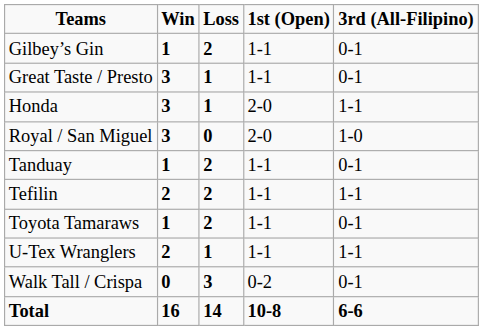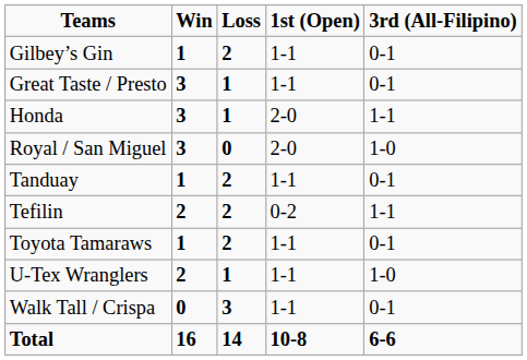 <table class=wikitable sortable>
 <tr align=center>
 <td><strong>Teams</strong></td>
 <td><strong>Win</strong></td>
 <td><strong>Loss</strong></td>
 <td><strong>1st (Open)</strong></td>
 <td><strong>3rd (All-Filipino)</strong></td>
 </tr>
 <tr>
 <td>Gilbey’s Gin</td>
 <td><strong>1</strong></td>
 <td><strong>2</strong></td>
 <td>1-1</td>
 <td>0-1</td>
 </tr>
 <tr>
 <td>Great Taste / Presto</td>
 <td><strong>3</strong></td>
 <td><strong>1</strong></td>
 <td>1-1</td>
 <td>0-1</td>
 </tr>
 <tr>
 <td>Honda</td>
 <td><strong>3</strong></td>
 <td><strong>1</strong></td>
 <td>2-0</td>
 <td>1-1</td>
 </tr>
 <tr>
 <td>Royal / San Miguel</td>
 <td><strong>3</strong></td>
 <td><strong>0</strong></td>
 <td>2-0</td>
 <td>1-0</td>
 </tr>
 <tr>
 <td>Tanduay</td>
 <td><strong>1</strong></td>
 <td><strong>2</strong></td>
 <td>1-1</td>
 <td>0-1</td>
 </tr>
 <tr>
 <td>Tefilin</td>
 <td><strong>2</strong></td>
 <td><strong>2</strong></td>
-<td>1-1</td>
+<td>0-2</td>
 <td>1-1</td>
 </tr>
 <tr>
 <td>Toyota Tamaraws</td>
 <td><strong>1</strong></td>
 <td><strong>2</strong></td>
 <td>1-1</td>
 <td>0-1</td>
 </tr>
 <tr>
 <td>U-Tex Wranglers</td>
 <td><strong>2</strong></td>
 <td><strong>1</strong></td>
 <td>1-1</td>
-<td>1-1</td>
+<td>1-0</td>
 </tr>
 <tr>
 <td>Walk Tall / Crispa</td>
 <td><strong>0</strong></td>
 <td><strong>3</strong></td>
-<td>0-2</td>
+<td>1-1</td>
 <td>0-1</td>
 </tr>
 <tr>
 <td><strong>Total</strong></td>
 <td><strong>16</strong></td>
 <td><strong>14</strong></td>
 <td><strong>10-8</strong></td>
 <td><strong>6-6</strong></td>
 </tr>
 </table>
